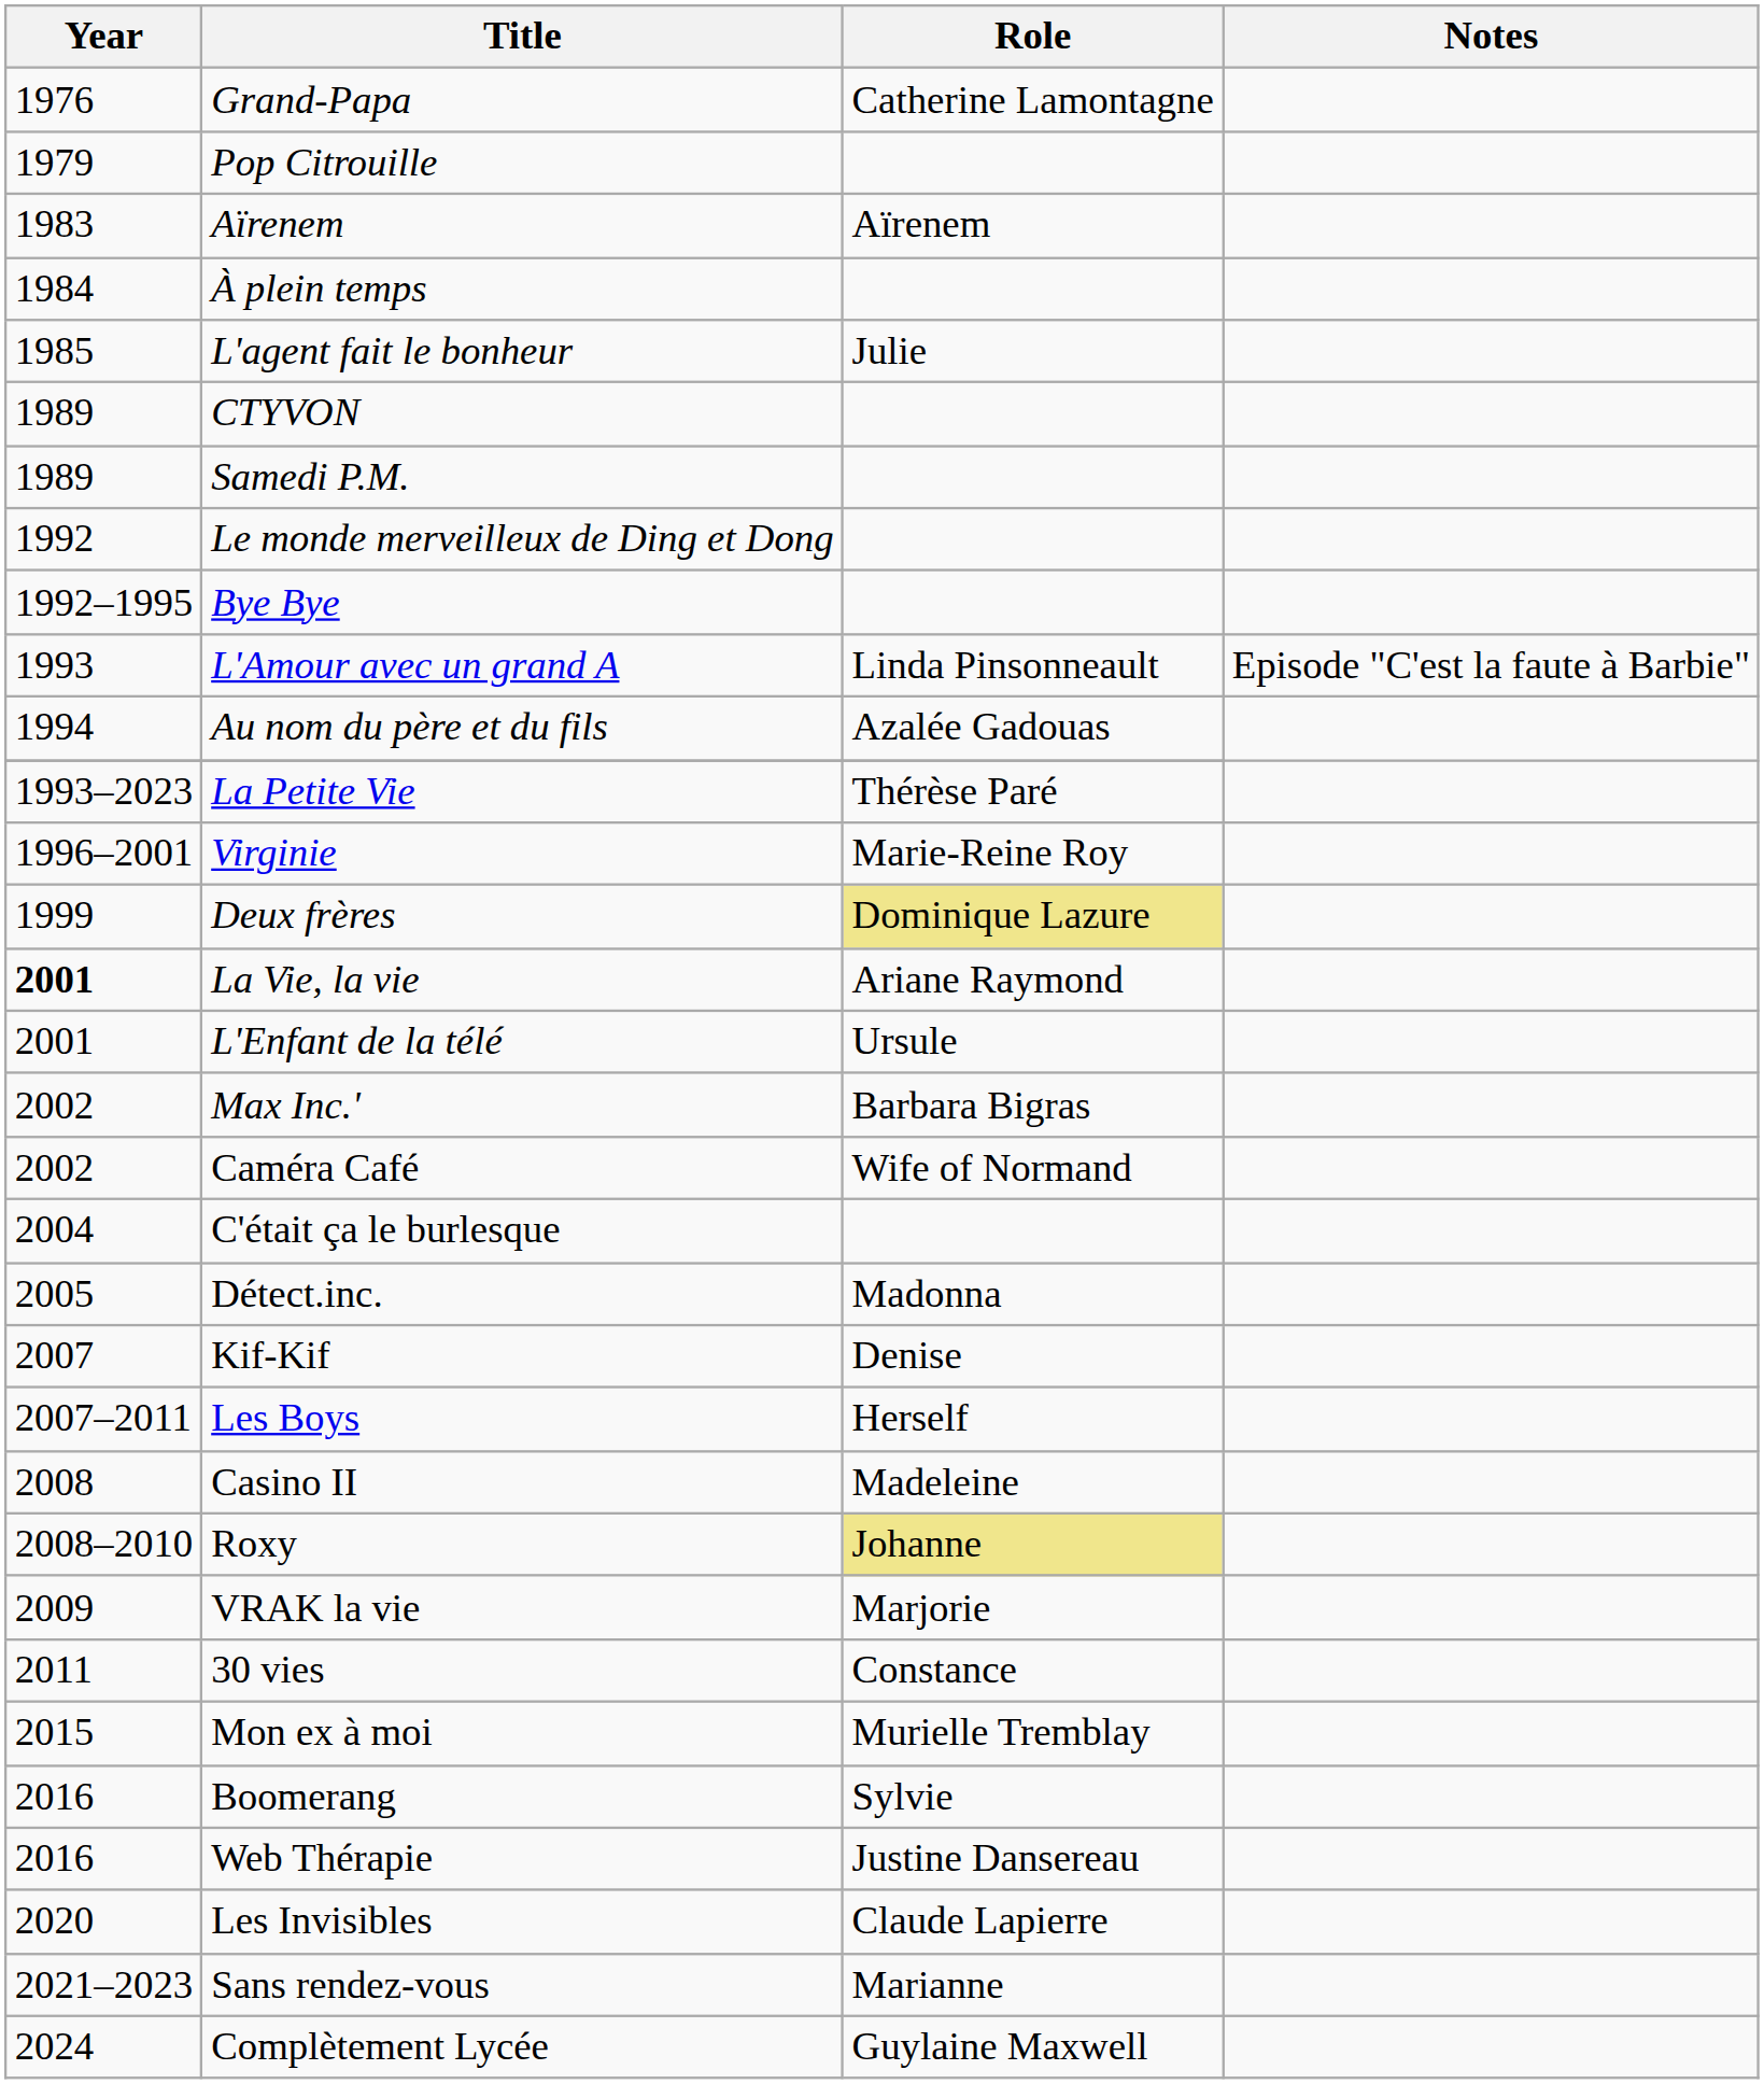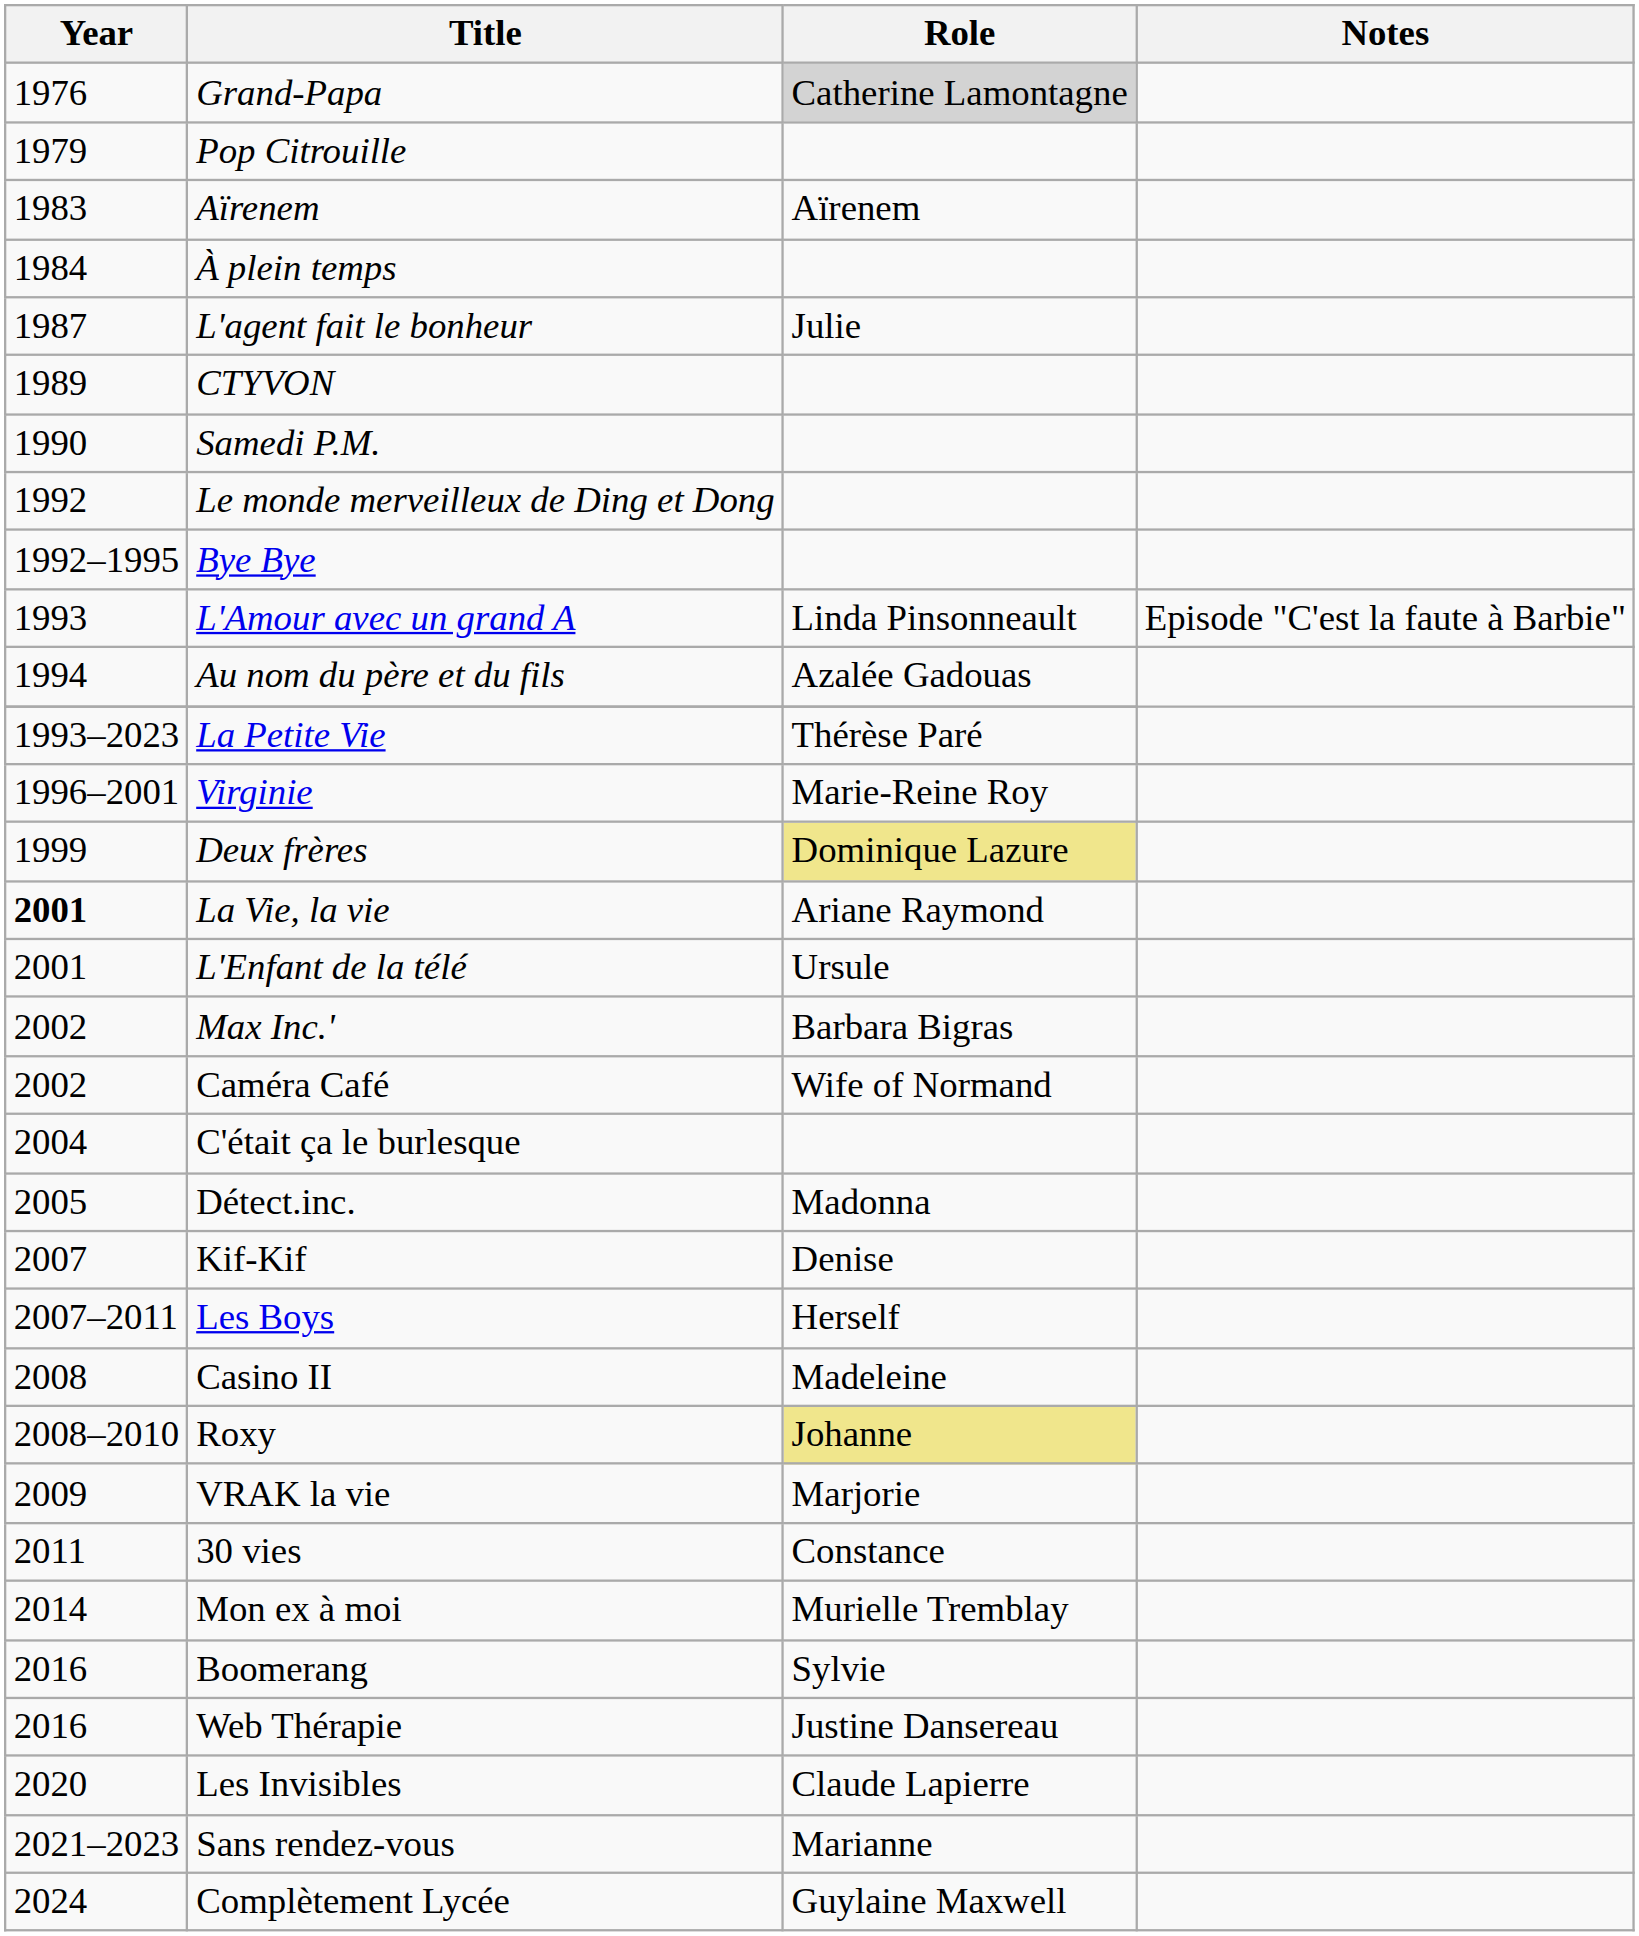 <table class="wikitable">
 <tr>
 <th>Year</th>
 <th>Title</th>
 <th>Role</th>
 <th>Notes</th>
 </tr>
 <tr>
 <td>1976</td>
 <td><em>Grand-Papa</em></td>
-<td>Catherine Lamontagne</td>
+<td style="background: lightgrey;">Catherine Lamontagne</td>
 <td></td>
 </tr>
 <tr>
 <td>1979</td>
 <td><em>Pop Citrouille</em></td>
 <td></td>
 <td></td>
 </tr>
 <tr>
 <td>1983</td>
 <td><em>Aïrenem</em></td>
 <td>Aïrenem</td>
 <td></td>
 </tr>
 <tr>
 <td>1984</td>
 <td><em>À plein temps</em></td>
 <td></td>
 <td></td>
 </tr>
 <tr>
-<td>1985</td>
+<td>1987</td>
 <td><em>L'agent fait le bonheur</em></td>
 <td>Julie</td>
 <td></td>
 </tr>
 <tr>
 <td>1989</td>
 <td><em>CTYVON</em></td>
 <td></td>
 <td></td>
 </tr>
 <tr>
-<td>1989</td>
+<td>1990</td>
 <td><em>Samedi P.M.</em></td>
 <td></td>
 <td></td>
 </tr>
 <tr>
 <td>1992</td>
 <td><em>Le monde merveilleux de Ding et Dong</em></td>
 <td></td>
 <td></td>
 </tr>
 <tr>
 <td>1992–1995</td>
 <td><em><a href='#'>Bye Bye</a></em></td>
 <td></td>
 <td></td>
 </tr>
 <tr>
 <td>1993</td>
 <td><em><a href='#'>L'Amour avec un grand A</a></em></td>
 <td>Linda Pinsonneault</td>
 <td>Episode "C'est la faute à Barbie"</td>
 </tr>
 <tr>
 <td>1994</td>
 <td><em>Au nom du père et du fils</em></td>
 <td>Azalée Gadouas</td>
 </tr>
 <tr>
 </tr>
 <tr>
 <td>1993–2023</td>
 <td><em><a href='#'>La Petite Vie</a></em></td>
 <td>Thérèse Paré</td>
 <td></td>
 </tr>
 <tr>
 <td>1996–2001</td>
 <td><em><a href='#'>Virginie</a></em></td>
 <td>Marie-Reine Roy</td>
 <td></td>
 </tr>
 <tr>
 <td>1999</td>
 <td><em>Deux frères</em></td>
 <td style="background: khaki;">Dominique Lazure</td>
 <td></td>
 </tr>
 <tr>
 <td><strong>2001</strong></td>
 <td><em>La Vie, la vie</em></td>
 <td>Ariane Raymond</td>
 <td></td>
 </tr>
 <tr>
 <td>2001</td>
 <td><em>L'Enfant de la télé</em></td>
 <td>Ursule</td>
 <td></td>
 </tr>
 <tr>
 <td>2002</td>
 <td><em>Max Inc.'</td>
 <td>Barbara Bigras</td>
 <td></td>
 </tr>
 <tr>
 <td>2002</td>
 <td></em>Caméra Café<em></td>
 <td>Wife of Normand</td>
 <td></td>
 </tr>
 <tr>
 <td>2004</td>
 <td></em>C'était ça le burlesque<em></td>
 <td></td>
 <td></td>
 </tr>
 <tr>
 <td>2005</td>
 <td></em>Détect.inc.<em></td>
 <td>Madonna</td>
 <td></td>
 </tr>
 <tr>
 <td>2007</td>
 <td></em>Kif-Kif<em></td>
 <td>Denise</td>
 <td></td>
 </tr>
 <tr>
 <td>2007–2011</td>
 <td></em><a href='#'>Les Boys</a><em></td>
 <td>Herself</td>
 <td></td>
 </tr>
 <tr>
 <td>2008</td>
 <td></em>Casino II<em></td>
 <td>Madeleine</td>
 <td></td>
 </tr>
 <tr>
 <td>2008–2010</td>
 <td></em>Roxy<em></td>
 <td style="background: khaki;">Johanne</td>
 <td></td>
 </tr>
 <tr>
 <td>2009</td>
 <td></em>VRAK la vie<em></td>
 <td>Marjorie</td>
 <td></td>
 </tr>
 <tr>
 <td>2011</td>
 <td></em>30 vies<em></td>
 <td>Constance</td>
 <td></td>
 </tr>
 <tr>
-<td>2015</td>
+<td>2014</td>
 <td></em>Mon ex à moi<em></td>
 <td>Murielle Tremblay</td>
 <td></td>
 </tr>
 <tr>
 <td>2016</td>
 <td></em>Boomerang<em></td>
 <td>Sylvie</td>
 <td></td>
 </tr>
 <tr>
 <td>2016</td>
 <td></em>Web Thérapie<em></td>
 <td>Justine Dansereau</td>
 <td></td>
 </tr>
 <tr>
 <td>2020</td>
 <td></em>Les Invisibles<em></td>
 <td>Claude Lapierre</td>
 <td></td>
 </tr>
 <tr>
 <td>2021–2023</td>
 <td></em>Sans rendez-vous<em></td>
 <td>Marianne</td>
 <td></td>
 </tr>
 <tr>
 <td>2024</td>
 <td></em>Complètement Lycée<em></td>
 <td>Guylaine Maxwell</td>
 </tr>
 </table>
